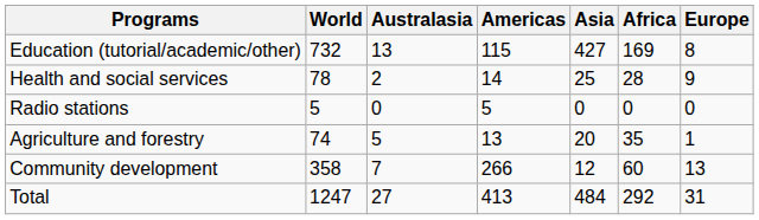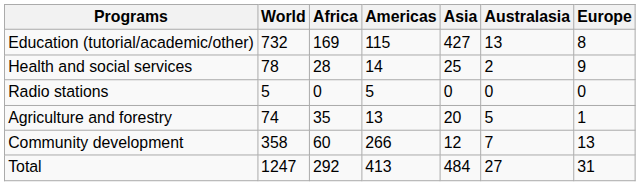 <table class="wikitable" border="1">
 <tr>
 <th>Programs</th>
 <th>World</th>
-<th>Australasia</th>
+<th>Africa</th>
 <th>Americas</th>
 <th>Asia</th>
-<th>Africa</th>
+<th>Australasia</th>
 <th>Europe</th>
 </tr>
 <tr>
 <td>Education (tutorial/academic/other)</td>
 <td>732</td>
-<td>13</td>
+<td>169</td>
 <td>115</td>
 <td>427</td>
-<td>169</td>
+<td>13</td>
 <td>8</td>
 </tr>
 <tr>
 <td>Health and social services</td>
 <td>78</td>
-<td>2</td>
+<td>28</td>
 <td>14</td>
 <td>25</td>
-<td>28</td>
+<td>2</td>
 <td>9</td>
 </tr>
 <tr>
 <td>Radio stations</td>
 <td>5</td>
 <td>0</td>
 <td>5</td>
 <td>0</td>
 <td>0</td>
 <td>0</td>
 </tr>
 <tr>
 <td>Agriculture and forestry</td>
 <td>74</td>
-<td>5</td>
+<td>35</td>
 <td>13</td>
 <td>20</td>
-<td>35</td>
+<td>5</td>
 <td>1</td>
 </tr>
 <tr>
 <td>Community development</td>
 <td>358</td>
-<td>7</td>
+<td>60</td>
 <td>266</td>
 <td>12</td>
-<td>60</td>
+<td>7</td>
 <td>13</td>
 </tr>
 <tr>
 <td>Total</td>
 <td>1247</td>
-<td>27</td>
+<td>292</td>
 <td>413</td>
 <td>484</td>
-<td>292</td>
+<td>27</td>
 <td>31</td>
 </tr>
 </table>
